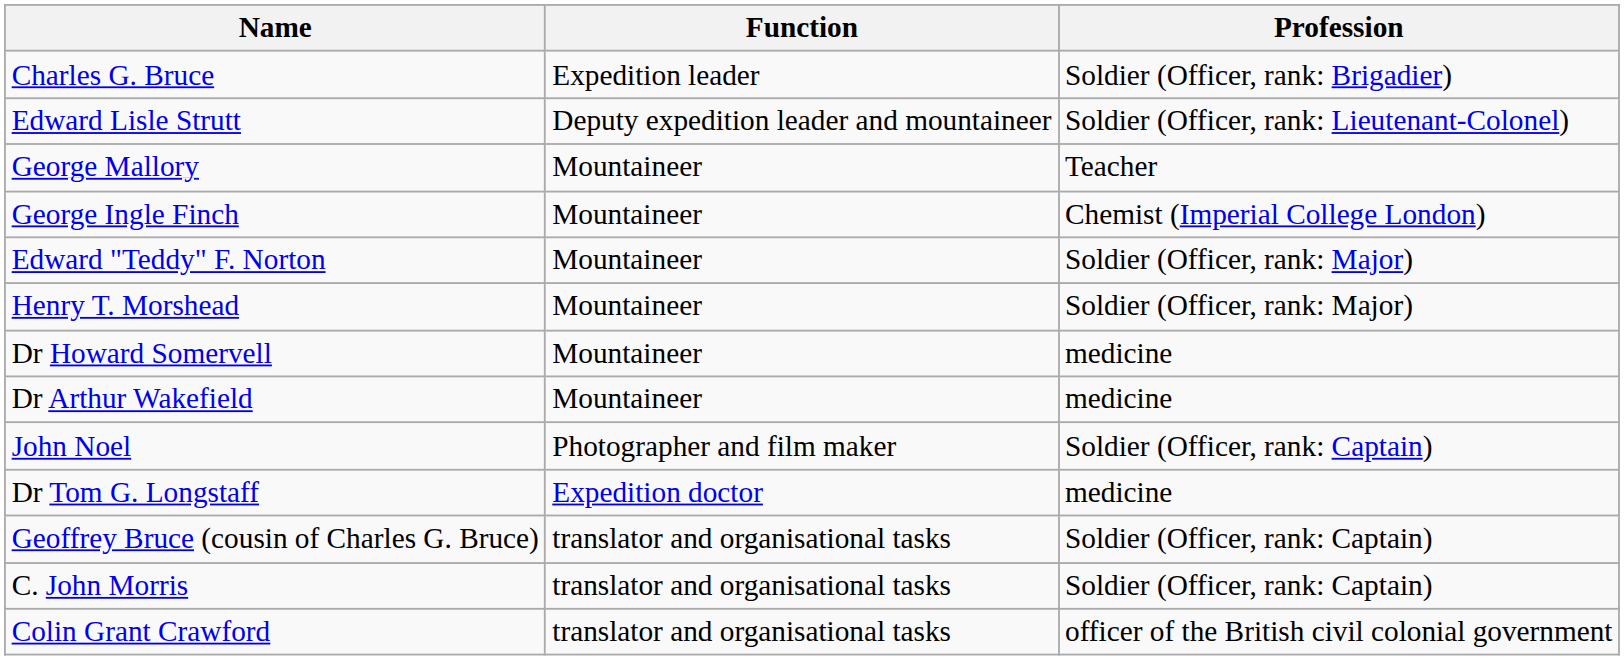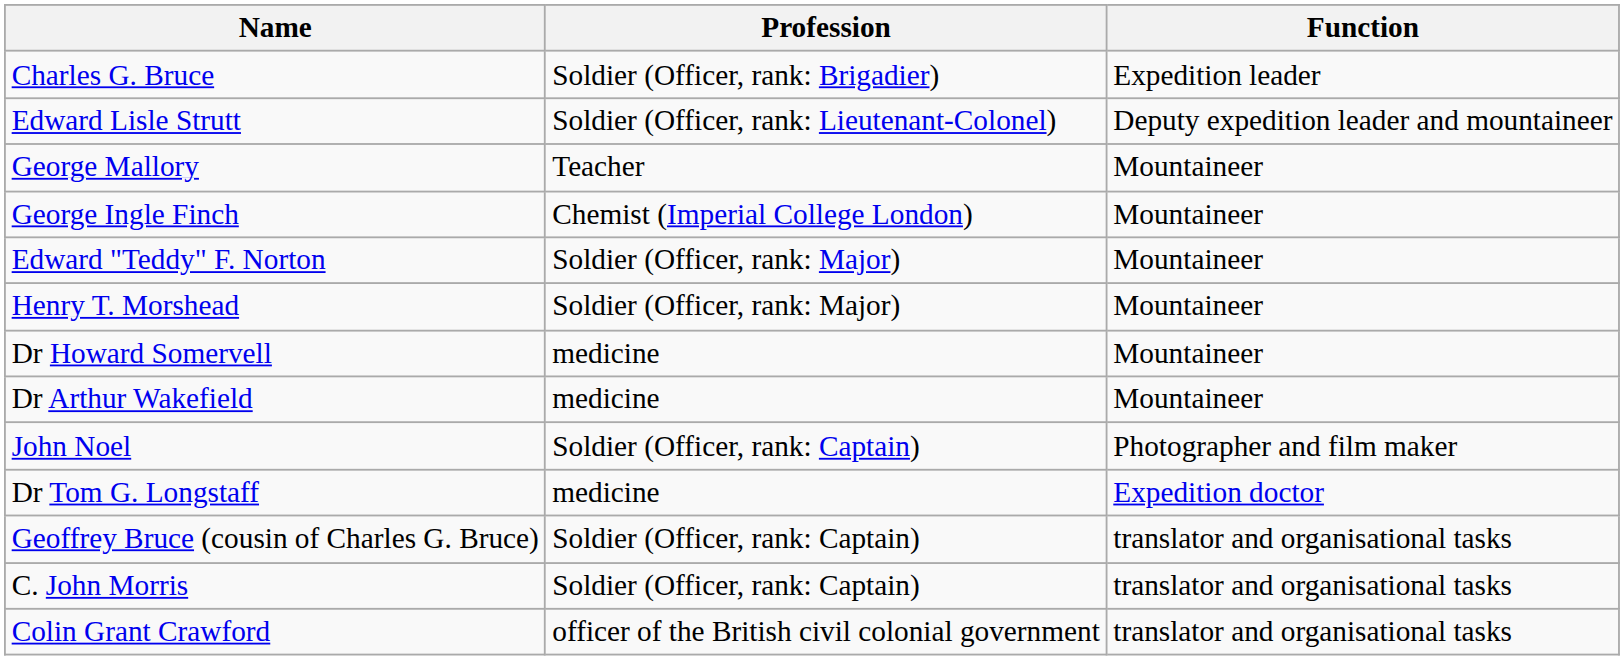 <table class="wikitable">
 <tr class="hintergrundfarbe6">
 <th>Name</th>
+<th>Profession</th>
 <th>Function</th>
-<th>Profession</th>
 </tr>
 <tr>
 <td><a href='#'>Charles G. Bruce</a></td>
+<td>Soldier (Officer, rank: <a href='#'>Brigadier</a>)</td>
 <td>Expedition leader</td>
-<td>Soldier (Officer, rank: <a href='#'>Brigadier</a>)</td>
 </tr>
 <tr>
 <td><a href='#'>Edward Lisle Strutt</a></td>
+<td>Soldier (Officer, rank: <a href='#'>Lieutenant-Colonel</a>)</td>
 <td>Deputy expedition leader and mountaineer</td>
-<td>Soldier (Officer, rank: <a href='#'>Lieutenant-Colonel</a>)</td>
 </tr>
 <tr>
 <td><a href='#'>George Mallory</a></td>
+<td>Teacher</td>
 <td>Mountaineer</td>
-<td>Teacher</td>
 </tr>
 <tr>
 <td><a href='#'>George Ingle Finch</a></td>
+<td>Chemist (<a href='#'>Imperial College London</a>)</td>
 <td>Mountaineer</td>
-<td>Chemist (<a href='#'>Imperial College London</a>)</td>
 </tr>
 <tr>
 <td><a href='#'>Edward "Teddy" F. Norton</a></td>
+<td>Soldier (Officer, rank: <a href='#'>Major</a>)</td>
 <td>Mountaineer</td>
-<td>Soldier (Officer, rank: <a href='#'>Major</a>)</td>
 </tr>
 <tr>
 <td><a href='#'>Henry T. Morshead</a></td>
+<td>Soldier (Officer, rank: Major)</td>
 <td>Mountaineer</td>
-<td>Soldier (Officer, rank: Major)</td>
 </tr>
 <tr>
 <td>Dr <a href='#'>Howard Somervell</a></td>
+<td>medicine</td>
 <td>Mountaineer</td>
-<td>medicine</td>
 </tr>
 <tr>
 <td>Dr <a href='#'>Arthur Wakefield</a></td>
+<td>medicine</td>
 <td>Mountaineer</td>
-<td>medicine</td>
 </tr>
 <tr>
 <td><a href='#'>John Noel</a></td>
+<td>Soldier (Officer, rank: <a href='#'>Captain</a>)</td>
 <td>Photographer and film maker</td>
-<td>Soldier (Officer, rank: <a href='#'>Captain</a>)</td>
 </tr>
 <tr>
 <td>Dr <a href='#'>Tom G. Longstaff</a></td>
+<td>medicine</td>
 <td><a href='#'>Expedition doctor</a></td>
-<td>medicine</td>
 </tr>
 <tr>
 <td><a href='#'>Geoffrey Bruce</a> (cousin of Charles G. Bruce)</td>
+<td>Soldier (Officer, rank: Captain)</td>
 <td>translator and organisational tasks</td>
-<td>Soldier (Officer, rank: Captain)</td>
 </tr>
 <tr>
 <td>C. <a href='#'>John Morris</a></td>
+<td>Soldier (Officer, rank: Captain)</td>
 <td>translator and organisational tasks</td>
-<td>Soldier (Officer, rank: Captain)</td>
 </tr>
 <tr>
 <td><a href='#'>Colin Grant Crawford</a></td>
+<td>officer of the British civil colonial government</td>
 <td>translator and organisational tasks</td>
-<td>officer of the British civil colonial government</td>
 </tr>
 </table>
